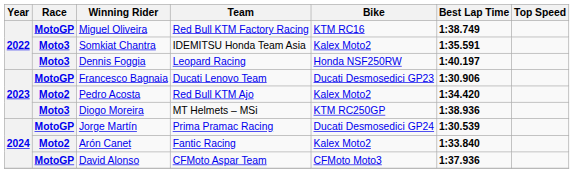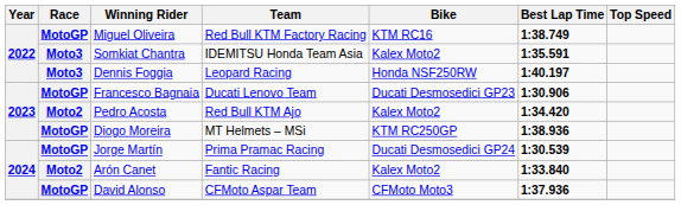 <table class="wikitable" style="font-size:95%;">
 <tr>
 <th>Year</th>
 <th>Race</th>
 <th>Winning Rider</th>
 <th>Team</th>
 <th>Bike</th>
 <th>Best Lap Time</th>
 <th>Top Speed</th>
 </tr>
 <tr>
 <th rowspan="3"><a href='#'>2022</a></th>
 <th><a href='#'>MotoGP</a></th>
 <td> <a href='#'>Miguel Oliveira</a></td>
 <td><a href='#'>Red Bull KTM Factory Racing</a></td>
 <td><a href='#'>KTM RC16</a></td>
 <td><strong>1:38.749</strong></td>
 <td><em></em></td>
 </tr>
 <tr>
 <th><a href='#'>Moto3</a></th>
 <td> <a href='#'>Somkiat Chantra</a></td>
 <td>IDEMITSU Honda Team Asia</td>
 <td><a href='#'>Kalex Moto2</a></td>
 <td><strong>1:35.591</strong></td>
 <td><em></em></td>
 </tr>
 <tr>
 <th><a href='#'>Moto3</a></th>
 <td> <a href='#'>Dennis Foggia</a></td>
 <td><a href='#'>Leopard Racing</a></td>
 <td><a href='#'>Honda NSF250RW</a></td>
 <td><strong>1:40.197</strong></td>
 <td><em></em></td>
 </tr>
 <tr>
 <th rowspan="3"><a href='#'>2023</a></th>
 <th><a href='#'>MotoGP</a></th>
 <td> <a href='#'>Francesco Bagnaia</a></td>
 <td><a href='#'>Ducati Lenovo Team</a></td>
 <td><a href='#'>Ducati Desmosedici GP23</a></td>
 <td><strong>1:30.906</strong></td>
 <td><em></em></td>
 </tr>
 <tr>
 <th><a href='#'>Moto2</a></th>
 <td> <a href='#'>Pedro Acosta</a></td>
 <td><a href='#'>Red Bull KTM Ajo</a></td>
 <td><a href='#'>Kalex Moto2</a></td>
 <td><strong>1:34.420</strong></td>
 <td><em></em></td>
 </tr>
 <tr>
-<th><a href='#'>Moto3</a></th>
+<th><a href='#'>MotoGP</a></th>
 <td> <a href='#'>Diogo Moreira</a></td>
 <td>MT Helmets – MSi</td>
 <td><a href='#'>KTM RC250GP</a></td>
 <td><strong>1:38.936</strong></td>
 <td><em></em></td>
 </tr>
 <tr>
 <th rowspan="3"><a href='#'>2024</a></th>
 <th><a href='#'>MotoGP</a></th>
 <td> <a href='#'>Jorge Martín</a></td>
 <td><a href='#'>Prima Pramac Racing</a></td>
 <td><a href='#'>Ducati Desmosedici GP24</a></td>
 <td><strong>1:30.539</strong></td>
 <td><em></em></td>
 </tr>
 <tr>
 <th><a href='#'>Moto2</a></th>
 <td> <a href='#'>Arón Canet</a></td>
 <td><a href='#'>Fantic Racing</a></td>
 <td><a href='#'>Kalex Moto2</a></td>
 <td><strong>1:33.840</strong></td>
 <td><em></em></td>
 </tr>
 <tr>
 <th><a href='#'>MotoGP</a></th>
 <td> <a href='#'>David Alonso</a></td>
 <td><a href='#'>CFMoto Aspar Team</a></td>
 <td><a href='#'>CFMoto Moto3</a></td>
 <td><strong>1:37.936</strong></td>
 <td><em></em></td>
 </tr>
 <tr>
 </tr>
 </table>
